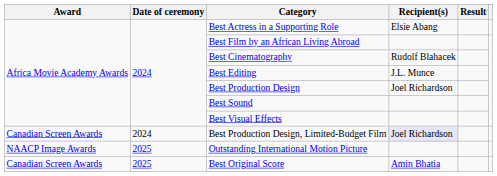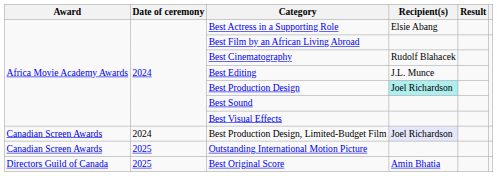 <table class="wikitable plainrowheaders sortable">
 <tr>
 <th scope="col">Award</th>
 <th scope="col">Date of ceremony</th>
 <th scope="col">Category</th>
 <th scope="col">Recipient(s)</th>
 <th scope="col">Result</th>
 <th scope="col" class="unsortable"></th>
 </tr>
 <tr>
 <td rowspan=7><a href='#'>Africa Movie Academy Awards</a></td>
 <td rowspan=7><a href='#'>2024</a></td>
 <td><a href='#'>Best Actress in a Supporting Role</a></td>
 <td>Elsie Abang</td>
 <td></td>
 <td></td>
 </tr>
 <tr>
 <td><a href='#'>Best Film by an African Living Abroad</a></td>
 <td></td>
 <td></td>
 <td rowspan=6></td>
 </tr>
 <tr>
 <td><a href='#'>Best Cinematography</a></td>
 <td>Rudolf Blahacek</td>
 <td></td>
 </tr>
 <tr>
 <td><a href='#'>Best Editing</a></td>
 <td>J.L. Munce</td>
 <td></td>
 </tr>
 <tr>
 <td><a href='#'>Best Production Design</a></td>
-<td>Joel Richardson</td>
+<td style="background: paleturquoise;">Joel Richardson</td>
 <td></td>
 </tr>
 <tr>
 <td><a href='#'>Best Sound</a></td>
 <td></td>
 <td></td>
 </tr>
 <tr>
 <td><a href='#'>Best Visual Effects</a></td>
 <td></td>
 <td></td>
 </tr>
 <tr>
 <td><a href='#'>Canadian Screen Awards</a></td>
 <td>2024</td>
 <td>Best Production Design, Limited-Budget Film</td>
 <td style="background: lavender;">Joel Richardson</td>
 <td></td>
 <td></td>
 </tr>
 <tr>
-<td><a href='#'>NAACP Image Awards</a></td>
+<td><a href='#'>Canadian Screen Awards</a></td>
 <td><a href='#'>2025</a></td>
 <td><a href='#'>Outstanding International Motion Picture</a></td>
 <td></td>
 <td></td>
 <td></td>
 </tr>
 <tr>
-<td><a href='#'>Canadian Screen Awards</a></td>
+<td><a href='#'>Directors Guild of Canada</a></td>
 <td><a href='#'>2025</a></td>
 <td><a href='#'>Best Original Score</a></td>
 <td><a href='#'>Amin Bhatia</a></td>
 <td></td>
 <td></td>
 </tr>
 </table>
